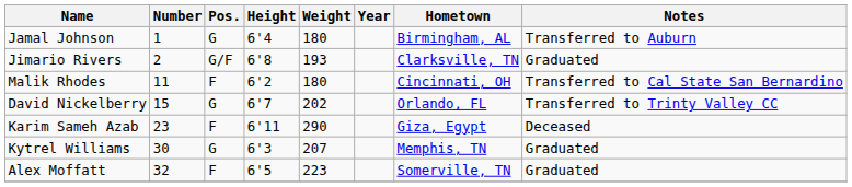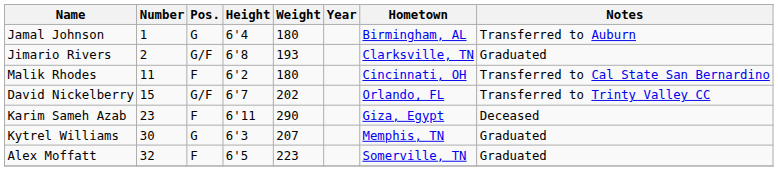 <table class="wikitable sortable" border="1">
 <tr>
 <th>Name</th>
 <th>Number</th>
 <th>Pos.</th>
 <th>Height</th>
 <th>Weight</th>
 <th>Year</th>
 <th>Hometown</th>
 <th class="unsortable">Notes</th>
 </tr>
 <tr>
 <td>Jamal Johnson</td>
 <td>1</td>
 <td>G</td>
 <td>6'4</td>
 <td>180</td>
 <td></td>
 <td><a href='#'>Birmingham, AL</a></td>
 <td>Transferred to <a href='#'>Auburn</a></td>
 </tr>
 <tr>
 <td>Jimario Rivers</td>
 <td>2</td>
 <td>G/F</td>
 <td>6'8</td>
 <td>193</td>
 <td></td>
 <td><a href='#'>Clarksville, TN</a></td>
 <td>Graduated</td>
 </tr>
 <tr>
 <td>Malik Rhodes</td>
 <td>11</td>
 <td>F</td>
 <td>6'2</td>
 <td>180</td>
 <td></td>
 <td><a href='#'>Cincinnati, OH</a></td>
 <td>Transferred to <a href='#'>Cal State San Bernardino</a></td>
 </tr>
 <tr>
 <td>David Nickelberry</td>
 <td>15</td>
-<td>G</td>
+<td>G/F</td>
 <td>6'7</td>
 <td>202</td>
 <td></td>
 <td><a href='#'>Orlando, FL</a></td>
 <td>Transferred to <a href='#'>Trinty Valley CC</a></td>
 </tr>
 <tr>
 <td>Karim Sameh Azab</td>
 <td>23</td>
 <td>F</td>
 <td>6'11</td>
 <td>290</td>
 <td></td>
 <td><a href='#'>Giza, Egypt</a></td>
 <td>Deceased</td>
 </tr>
 <tr>
 <td>Kytrel Williams</td>
 <td>30</td>
 <td>G</td>
 <td>6'3</td>
 <td>207</td>
 <td></td>
 <td><a href='#'>Memphis, TN</a></td>
 <td>Graduated</td>
 </tr>
 <tr>
 <td>Alex Moffatt</td>
 <td>32</td>
 <td>F</td>
 <td>6'5</td>
 <td>223</td>
 <td></td>
 <td><a href='#'>Somerville, TN</a></td>
 <td>Graduated</td>
 </tr>
 <tr>
 </tr>
 </table>
